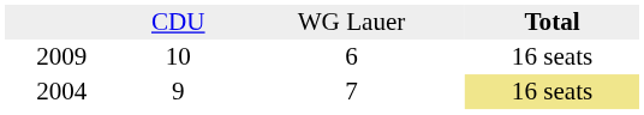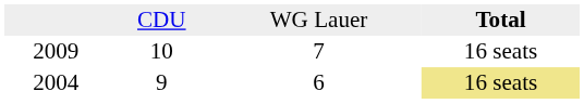 <table border="0" cellpadding="2" cellspacing="0" width="400">
 <tr bgcolor="#eeeeee" align="center">
 <td></td>
 <td><a href='#'>CDU</a></td>
 <td>WG Lauer</td>
 <td><strong>Total</strong></td>
 </tr>
 <tr align="center">
 <td>2009</td>
 <td>10</td>
-<td>6</td>
+<td>7</td>
 <td>16 seats</td>
 </tr>
 <tr align="center">
 <td>2004</td>
 <td>9</td>
-<td>7</td>
+<td>6</td>
 <td style="background: khaki;">16 seats</td>
 </tr>
 </table>
